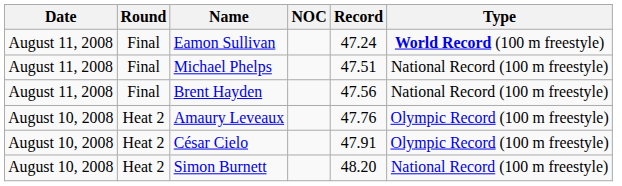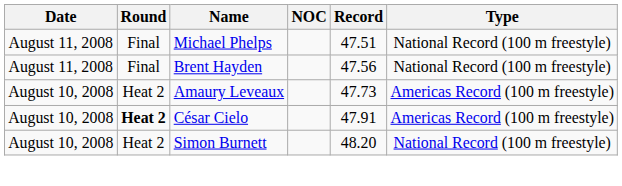 <table class=wikitable>
 <tr>
 <th>Date</th>
 <th>Round</th>
 <th>Name</th>
 <th>NOC</th>
 <th>Record</th>
 <th>Type</th>
-</tr>
-<tr>
-<td align=center>August 11, 2008</td>
-<td align=center>Final</td>
-<td align=left><a href='#'>Eamon Sullivan</a></td>
-<td align=left></td>
-<td align=center>47.24</td>
-<td align=center><strong><a href='#'>World Record</a></strong> (100 m freestyle)</td>
 </tr>
 <tr>
 <td align=center>August 11, 2008</td>
 <td align=center>Final</td>
 <td align=left><a href='#'>Michael Phelps</a></td>
 <td align=left></td>
 <td align=center>47.51</td>
 <td align=center>National Record (100 m freestyle)</td>
 </tr>
 <tr>
 <td align=center>August 11, 2008</td>
 <td align=center>Final</td>
 <td align=left><a href='#'>Brent Hayden</a></td>
 <td align=left></td>
 <td align=center>47.56</td>
 <td align=center>National Record (100 m freestyle)</td>
 </tr>
 <tr>
 <td align=center>August 10, 2008</td>
 <td align=center>Heat 2</td>
 <td align=left><a href='#'>Amaury Leveaux</a></td>
 <td align=left></td>
-<td align=center>47.76</td>
-<td align=center><a href='#'>Olympic Record</a> (100 m freestyle)</td>
+<td align=center>47.73</td>
+<td align=center><a href='#'>Americas Record</a> (100 m freestyle)</td>
 </tr>
 <tr>
 <td align=center>August 10, 2008</td>
-<td align=center>Heat 2</td>
+<td align=center><strong>Heat 2</strong></td>
 <td align=left><a href='#'>César Cielo</a></td>
 <td align=left></td>
 <td align=center>47.91</td>
-<td align=center><a href='#'>Olympic Record</a> (100 m freestyle)</td>
+<td align=center><a href='#'>Americas Record</a> (100 m freestyle)</td>
 </tr>
 <tr>
 <td align=center>August 10, 2008</td>
 <td align=center>Heat 2</td>
 <td align=left><a href='#'>Simon Burnett</a></td>
 <td align=left></td>
 <td align=center>48.20</td>
 <td align=center><a href='#'>National Record</a> (100 m freestyle)</td>
 </tr>
 </table>
